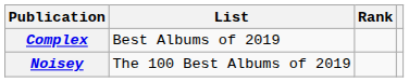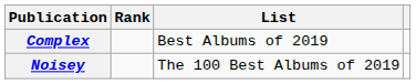 <table class="wikitable sortable plainrowheaders" style="border:none; margin:0;">
 <tr>
 <th scope="col">Publication</th>
+<th scope="col" data-sort-type="number">Rank</th>
 <th scope="col" class="unsortable">List</th>
-<th scope="col" data-sort-type="number">Rank</th>
 <th scope="col" class="unsortable"></th>
 </tr>
 <tr>
 <th scope="row"><em><a href='#'>Complex</a></em></th>
+<td></td>
 <td>Best Albums of 2019</td>
-<td></td>
 <td></td>
 </tr>
 <tr>
 <th scope="row"><em><a href='#'>Noisey</a></em></th>
+<td></td>
 <td>The 100 Best Albums of 2019</td>
-<td></td>
 <td></td>
 </tr>
 </table>
